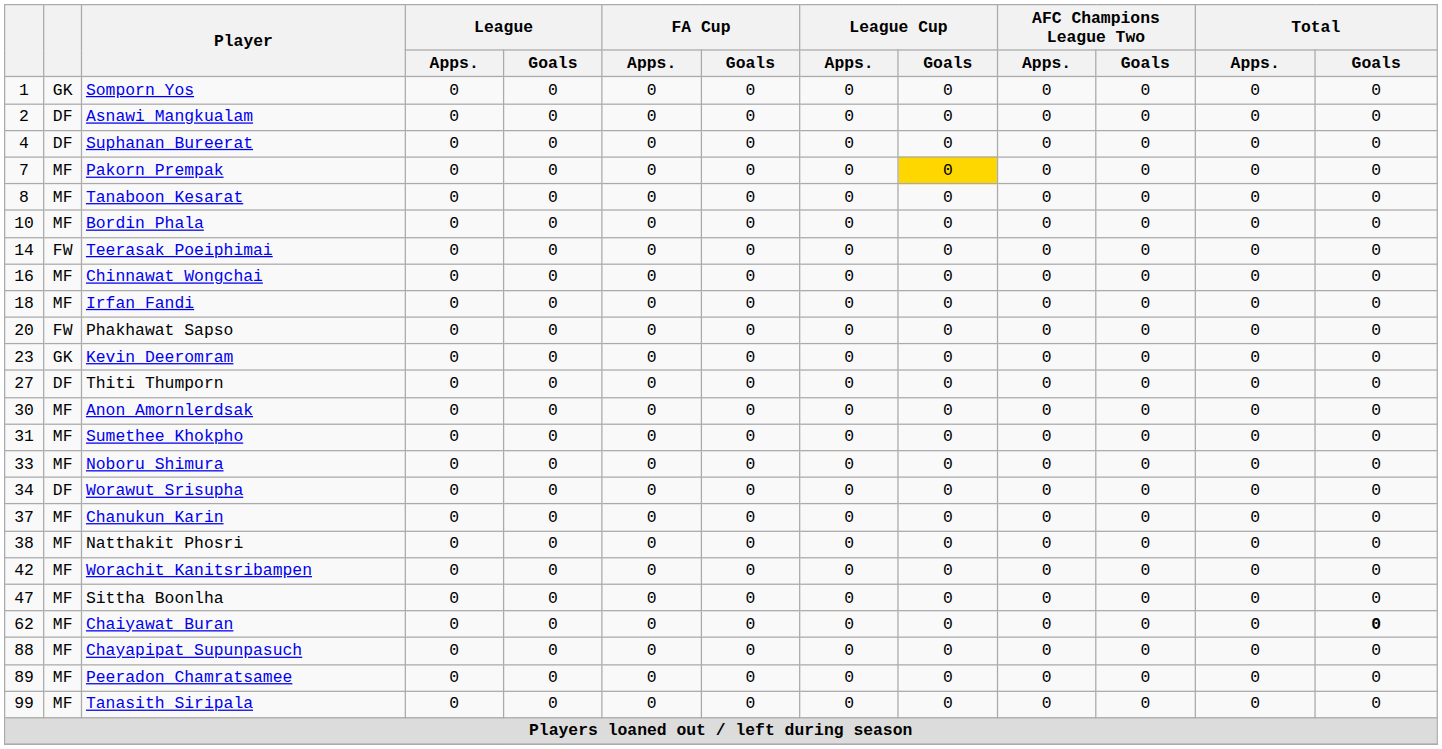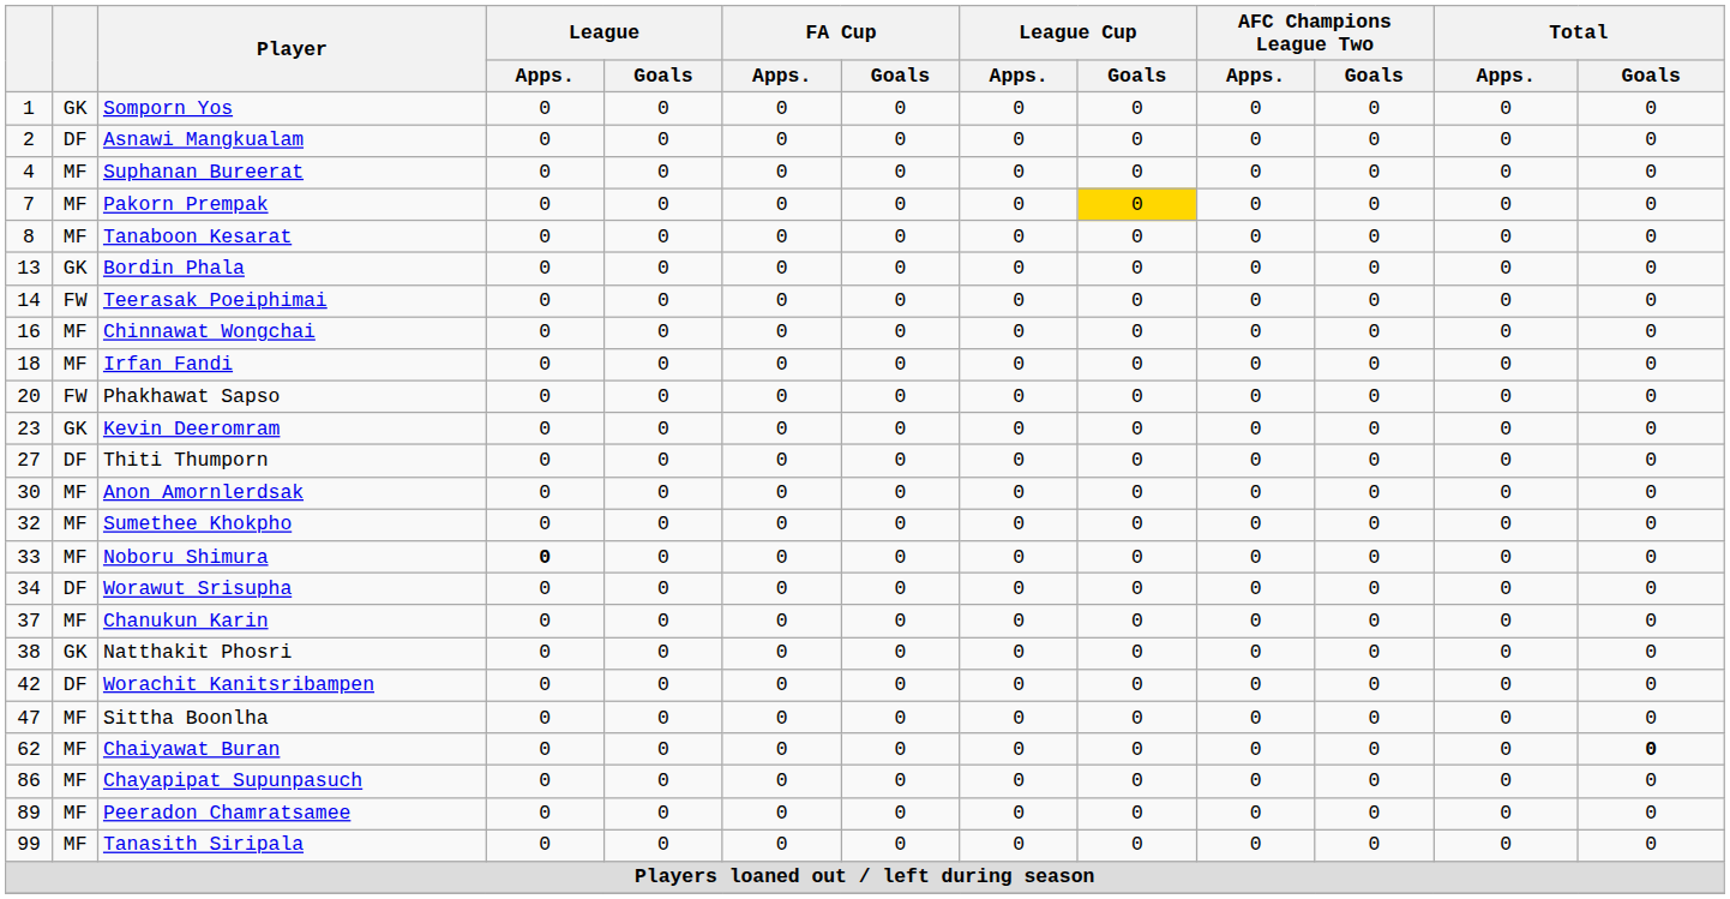 <table class="wikitable" style="text-align:center; font-size:100%; width:90%;">
 <tr>
 <th rowspan=2></th>
 <th rowspan=2></th>
 <th rowspan=2 width="250">Player</th>
 <th colspan=2 width="105">League</th>
 <th colspan=2 width="105">FA Cup</th>
 <th colspan=2 width="105">League Cup</th>
 <th colspan=2 width="105">AFC Champions League Two</th>
 <th colspan=2 width="130">Total</th>
 </tr>
 <tr>
 <th>Apps.</th>
 <th> Goals</th>
 <th>Apps.</th>
 <th> Goals</th>
 <th>Apps.</th>
 <th> Goals</th>
 <th>Apps.</th>
 <th> Goals</th>
 <th>Apps.</th>
 <th> Goals</th>
 </tr>
 <tr>
 <td>1</td>
 <td>GK</td>
 <td align="left"> <a href='#'>Somporn Yos</a></td>
 <td>0</td>
 <td>0</td>
 <td>0</td>
 <td>0</td>
 <td>0</td>
 <td>0</td>
 <td>0</td>
 <td>0</td>
 <td>0</td>
 <td>0</td>
 </tr>
 <tr>
 <td>2</td>
 <td>DF</td>
 <td align="left"> <a href='#'>Asnawi Mangkualam</a></td>
 <td>0</td>
 <td>0</td>
 <td>0</td>
 <td>0</td>
 <td>0</td>
 <td>0</td>
 <td>0</td>
 <td>0</td>
 <td>0</td>
 <td>0</td>
 </tr>
 <tr>
 <td>4</td>
-<td>DF</td>
+<td>MF</td>
 <td align="left"> <a href='#'>Suphanan Bureerat</a></td>
 <td>0</td>
 <td>0</td>
 <td>0</td>
 <td>0</td>
 <td>0</td>
 <td>0</td>
 <td>0</td>
 <td>0</td>
 <td>0</td>
 <td>0</td>
 </tr>
 <tr>
 <td>7</td>
 <td>MF</td>
 <td align="left"> <a href='#'>Pakorn Prempak</a></td>
 <td>0</td>
 <td>0</td>
 <td>0</td>
 <td>0</td>
 <td>0</td>
 <td style="background: gold;">0</td>
 <td>0</td>
 <td>0</td>
 <td>0</td>
 <td>0</td>
 </tr>
 <tr>
 <td>8</td>
 <td>MF</td>
 <td align="left"> <a href='#'>Tanaboon Kesarat</a></td>
 <td>0</td>
 <td>0</td>
 <td>0</td>
 <td>0</td>
 <td>0</td>
 <td>0</td>
 <td>0</td>
 <td>0</td>
 <td>0</td>
 <td>0</td>
 </tr>
 <tr>
-<td>10</td>
-<td>MF</td>
+<td>13</td>
+<td>GK</td>
 <td align="left"> <a href='#'>Bordin Phala</a></td>
 <td>0</td>
 <td>0</td>
 <td>0</td>
 <td>0</td>
 <td>0</td>
 <td>0</td>
 <td>0</td>
 <td>0</td>
 <td>0</td>
 <td>0</td>
 </tr>
 <tr>
 <td>14</td>
 <td>FW</td>
 <td align="left"> <a href='#'>Teerasak Poeiphimai</a></td>
 <td>0</td>
 <td>0</td>
 <td>0</td>
 <td>0</td>
 <td>0</td>
 <td>0</td>
 <td>0</td>
 <td>0</td>
 <td>0</td>
 <td>0</td>
 </tr>
 <tr>
 <td>16</td>
 <td>MF</td>
 <td align="left"> <a href='#'>Chinnawat Wongchai</a></td>
 <td>0</td>
 <td>0</td>
 <td>0</td>
 <td>0</td>
 <td>0</td>
 <td>0</td>
 <td>0</td>
 <td>0</td>
 <td>0</td>
 <td>0</td>
 </tr>
 <tr>
 <td>18</td>
 <td>MF</td>
 <td align="left"> <a href='#'>Irfan Fandi</a></td>
 <td>0</td>
 <td>0</td>
 <td>0</td>
 <td>0</td>
 <td>0</td>
 <td>0</td>
 <td>0</td>
 <td>0</td>
 <td>0</td>
 <td>0</td>
 </tr>
 <tr>
 <td>20</td>
 <td>FW</td>
 <td align="left"> Phakhawat Sapso</td>
 <td>0</td>
 <td>0</td>
 <td>0</td>
 <td>0</td>
 <td>0</td>
 <td>0</td>
 <td>0</td>
 <td>0</td>
 <td>0</td>
 <td>0</td>
 </tr>
 <tr>
 <td>23</td>
 <td>GK</td>
 <td align="left"> <a href='#'>Kevin Deeromram</a></td>
 <td>0</td>
 <td>0</td>
 <td>0</td>
 <td>0</td>
 <td>0</td>
 <td>0</td>
 <td>0</td>
 <td>0</td>
 <td>0</td>
 <td>0</td>
 </tr>
 <tr>
 <td>27</td>
 <td>DF</td>
 <td align="left"> Thiti Thumporn</td>
 <td>0</td>
 <td>0</td>
 <td>0</td>
 <td>0</td>
 <td>0</td>
 <td>0</td>
 <td>0</td>
 <td>0</td>
 <td>0</td>
 <td>0</td>
 </tr>
 <tr>
 <td>30</td>
 <td>MF</td>
 <td align="left"> <a href='#'>Anon Amornlerdsak</a></td>
 <td>0</td>
 <td>0</td>
 <td>0</td>
 <td>0</td>
 <td>0</td>
 <td>0</td>
 <td>0</td>
 <td>0</td>
 <td>0</td>
 <td>0</td>
 </tr>
 <tr>
-<td>31</td>
+<td>32</td>
 <td>MF</td>
 <td align="left"> <a href='#'>Sumethee Khokpho</a></td>
 <td>0</td>
 <td>0</td>
 <td>0</td>
 <td>0</td>
 <td>0</td>
 <td>0</td>
 <td>0</td>
 <td>0</td>
 <td>0</td>
 <td>0</td>
 </tr>
 <tr>
 <td>33</td>
 <td>MF</td>
 <td align="left"> <a href='#'>Noboru Shimura</a></td>
-<td>0</td>
+<td><strong>0</strong></td>
 <td>0</td>
 <td>0</td>
 <td>0</td>
 <td>0</td>
 <td>0</td>
 <td>0</td>
 <td>0</td>
 <td>0</td>
 <td>0</td>
 </tr>
 <tr>
 <td>34</td>
 <td>DF</td>
 <td align="left"> <a href='#'>Worawut Srisupha</a></td>
 <td>0</td>
 <td>0</td>
 <td>0</td>
 <td>0</td>
 <td>0</td>
 <td>0</td>
 <td>0</td>
 <td>0</td>
 <td>0</td>
 <td>0</td>
 </tr>
 <tr>
 <td>37</td>
 <td>MF</td>
 <td align="left"> <a href='#'>Chanukun Karin</a></td>
 <td>0</td>
 <td>0</td>
 <td>0</td>
 <td>0</td>
 <td>0</td>
 <td>0</td>
 <td>0</td>
 <td>0</td>
 <td>0</td>
 <td>0</td>
 </tr>
 <tr>
 <td>38</td>
-<td>MF</td>
+<td>GK</td>
 <td align="left"> Natthakit Phosri</td>
 <td>0</td>
 <td>0</td>
 <td>0</td>
 <td>0</td>
 <td>0</td>
 <td>0</td>
 <td>0</td>
 <td>0</td>
 <td>0</td>
 <td>0</td>
 </tr>
 <tr>
 <td>42</td>
-<td>MF</td>
+<td>DF</td>
 <td align="left"> <a href='#'>Worachit Kanitsribampen</a></td>
 <td>0</td>
 <td>0</td>
 <td>0</td>
 <td>0</td>
 <td>0</td>
 <td>0</td>
 <td>0</td>
 <td>0</td>
 <td>0</td>
 <td>0</td>
 </tr>
 <tr>
 <td>47</td>
 <td>MF</td>
 <td align="left"> Sittha Boonlha</td>
 <td>0</td>
 <td>0</td>
 <td>0</td>
 <td>0</td>
 <td>0</td>
 <td>0</td>
 <td>0</td>
 <td>0</td>
 <td>0</td>
 <td>0</td>
 </tr>
 <tr>
 <td>62</td>
 <td>MF</td>
 <td align="left"> <a href='#'>Chaiyawat Buran</a></td>
 <td>0</td>
 <td>0</td>
 <td>0</td>
 <td>0</td>
 <td>0</td>
 <td>0</td>
 <td>0</td>
 <td>0</td>
 <td>0</td>
 <td><strong>0</strong></td>
 </tr>
 <tr>
-<td>88</td>
+<td>86</td>
 <td>MF</td>
 <td align="left"> <a href='#'>Chayapipat Supunpasuch</a></td>
 <td>0</td>
 <td>0</td>
 <td>0</td>
 <td>0</td>
 <td>0</td>
 <td>0</td>
 <td>0</td>
 <td>0</td>
 <td>0</td>
 <td>0</td>
 </tr>
 <tr>
 <td>89</td>
 <td>MF</td>
 <td align="left"> <a href='#'>Peeradon Chamratsamee</a></td>
 <td>0</td>
 <td>0</td>
 <td>0</td>
 <td>0</td>
 <td>0</td>
 <td>0</td>
 <td>0</td>
 <td>0</td>
 <td>0</td>
 <td>0</td>
 </tr>
 <tr>
 <td>99</td>
 <td>MF</td>
 <td align="left"> <a href='#'>Tanasith Siripala</a></td>
 <td>0</td>
 <td>0</td>
 <td>0</td>
 <td>0</td>
 <td>0</td>
 <td>0</td>
 <td>0</td>
 <td>0</td>
 <td>0</td>
 <td>0</td>
 </tr>
 <tr>
 <th colspan="15" style="background:#dcdcdc; text-align:center;">Players loaned out / left during season</th>
 </tr>
 <tr>
 </tr>
 </table>
